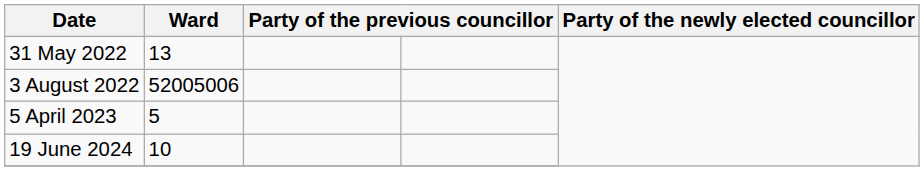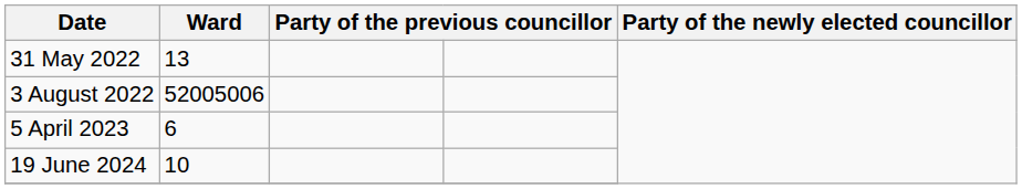 <table class="wikitable">
 <tr>
 <th>Date</th>
 <th>Ward</th>
 <th colspan=2>Party of the previous councillor</th>
 <th colspan=2>Party of the newly elected councillor</th>
 </tr>
 <tr>
 <td>31 May 2022</td>
 <td>13</td>
 <td></td>
 <td></td>
 </tr>
 <tr>
 <td>3 August 2022</td>
 <td>52005006</td>
 <td></td>
 <td></td>
 </tr>
 <tr>
 <td>5 April 2023</td>
-<td>5</td>
+<td>6</td>
 <td></td>
 <td></td>
 </tr>
 <tr>
 <td>19 June 2024</td>
 <td>10</td>
 <td></td>
 <td></td>
 </tr>
 <tr>
 </tr>
 </table>
